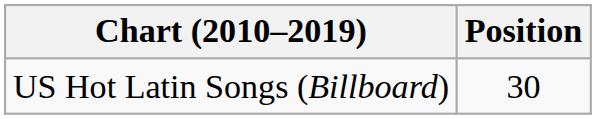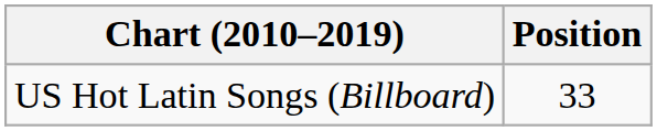 <table class="wikitable">
 <tr>
 <th>Chart (2010–2019)</th>
 <th>Position</th>
 </tr>
 <tr>
 <td>US Hot Latin Songs (<em>Billboard</em>)</td>
-<td style="text-align:center;">30</td>
+<td style="text-align:center;">33</td>
 </tr>
 </table>
